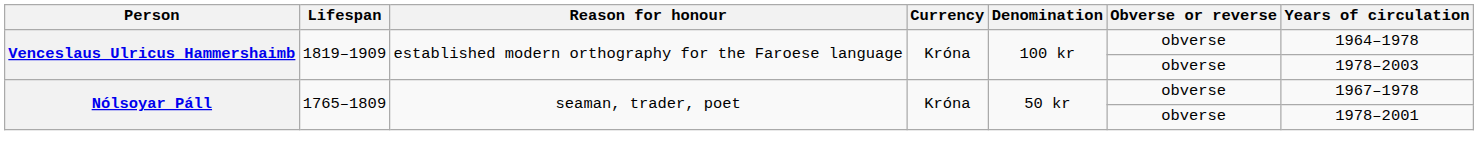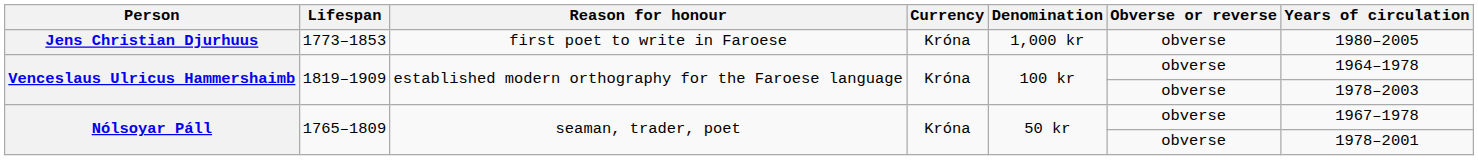 <table class="wikitable" style="font-size:95%; text-align:center;">
 <tr>
 <th>Person</th>
 <th>Lifespan</th>
 <th>Reason for honour</th>
 <th>Currency</th>
 <th>Denomination</th>
 <th>Obverse or reverse</th>
 <th>Years of circulation</th>
+</tr>
+<tr>
+<th><a href='#'>Jens Christian Djurhuus</a></th>
+<td>1773–1853</td>
+<td>first poet to write in Faroese</td>
+<td>Króna</td>
+<td>1,000 kr</td>
+<td>obverse</td>
+<td>1980–2005</td>
 </tr>
 <tr>
 <th rowspan="2"><a href='#'>Venceslaus Ulricus Hammershaimb</a></th>
 <td rowspan="2">1819–1909</td>
 <td rowspan="2">established modern orthography for the Faroese language</td>
 <td rowspan="2">Króna</td>
 <td rowspan="2">100 kr</td>
 <td>obverse</td>
 <td>1964–1978</td>
 </tr>
 <tr>
 <td>obverse</td>
 <td>1978–2003</td>
 </tr>
 <tr>
 <th rowspan="2"><a href='#'>Nólsoyar Páll</a></th>
 <td rowspan="2">1765–1809</td>
 <td rowspan="2">seaman, trader, poet</td>
 <td rowspan="2">Króna</td>
 <td rowspan="2">50 kr</td>
 <td>obverse</td>
 <td>1967–1978</td>
 </tr>
 <tr>
 <td>obverse</td>
 <td>1978–2001</td>
 </tr>
 </table>
